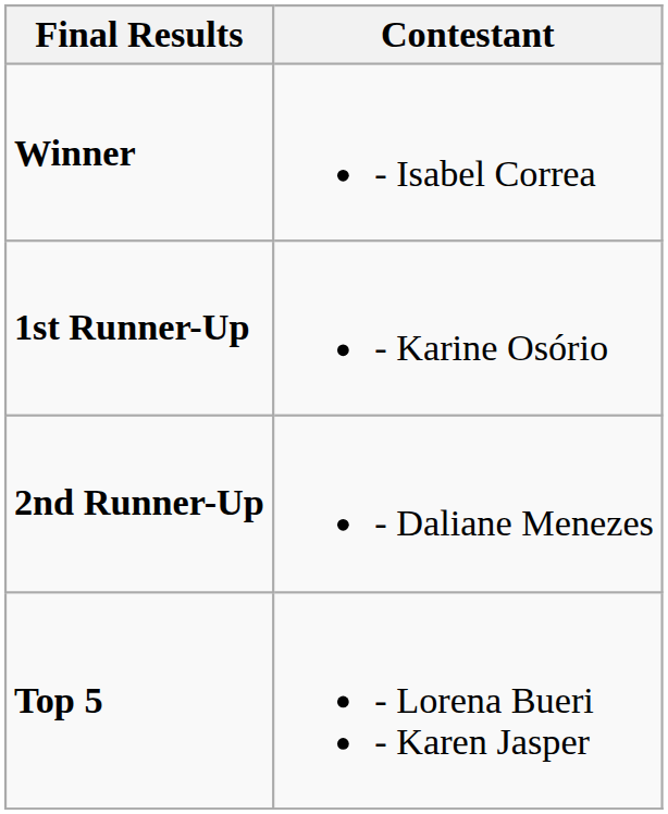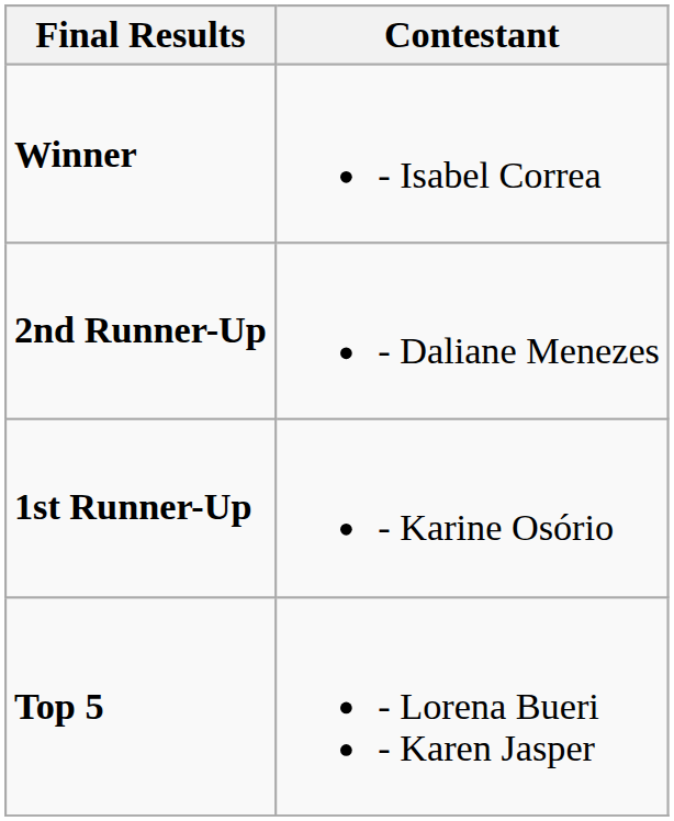 <table class="wikitable">
 <tr>
 <th>Final Results</th>
 <th>Contestant</th>
 </tr>
 <tr>
 <td><strong>Winner</strong></td>
 <td><br><ul><li><strong></strong> - Isabel Correa</li></ul></td>
 </tr>
 <tr>
+<td><strong>2nd Runner-Up</strong></td>
+<td><br><ul><li><strong></strong> - Daliane Menezes</li></ul></td>
+</tr>
+<tr>
 <td><strong>1st Runner-Up</strong></td>
 <td><br><ul><li><strong></strong> - Karine Osório</li></ul></td>
-</tr>
-<tr>
-<td><strong>2nd Runner-Up</strong></td>
-<td><br><ul><li><strong></strong> - Daliane Menezes</li></ul></td>
 </tr>
 <tr>
 <td><strong>Top 5</strong></td>
 <td><br><ul><li><strong></strong> - Lorena Bueri</li><li><strong></strong> - Karen Jasper</li></ul></td>
 </tr>
 <tr>
 </tr>
 </table>
